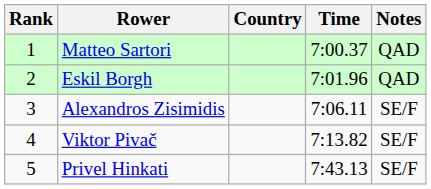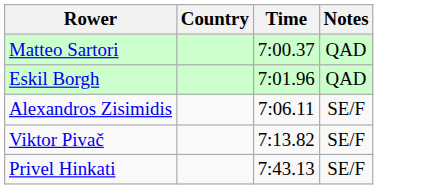 <table class="wikitable" style="text-align:center">
 <tr>
-<th>Rank</th>
 <th>Rower</th>
 <th>Country</th>
 <th>Time</th>
 <th>Notes</th>
 </tr>
 <tr bgcolor=ccffcc>
-<td>1</td>
 <td align="left"><a href='#'>Matteo Sartori</a></td>
 <td align="left"></td>
 <td>7:00.37</td>
 <td>QAD</td>
 </tr>
 <tr bgcolor=ccffcc>
-<td>2</td>
 <td align="left"><a href='#'>Eskil Borgh</a></td>
 <td align="left"></td>
 <td>7:01.96</td>
 <td>QAD</td>
 </tr>
 <tr>
-<td>3</td>
 <td align="left"><a href='#'>Alexandros Zisimidis</a></td>
 <td align="left"></td>
 <td>7:06.11</td>
 <td>SE/F</td>
 </tr>
 <tr>
-<td>4</td>
 <td align="left"><a href='#'>Viktor Pivač</a></td>
 <td align="left"></td>
 <td>7:13.82</td>
 <td>SE/F</td>
 </tr>
 <tr>
-<td>5</td>
 <td align="left"><a href='#'>Privel Hinkati</a></td>
 <td align="left"></td>
 <td>7:43.13</td>
 <td>SE/F</td>
 </tr>
 </table>
